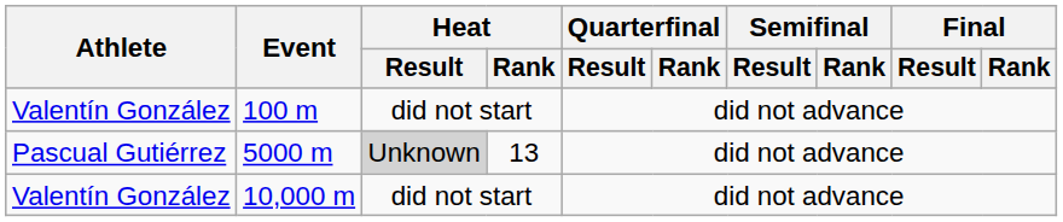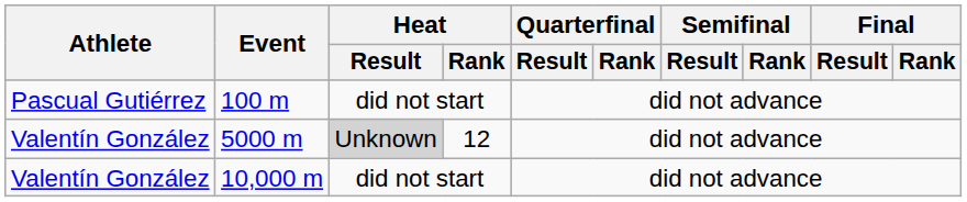 <table class="wikitable" style="font-size:90%">
 <tr>
 <th rowspan="2">Athlete</th>
 <th rowspan="2">Event</th>
 <th colspan="2">Heat</th>
 <th colspan="2">Quarterfinal</th>
 <th colspan="2">Semifinal</th>
 <th colspan="2">Final</th>
 </tr>
 <tr style="font-size:95%">
 <th>Result</th>
 <th>Rank</th>
 <th>Result</th>
 <th>Rank</th>
 <th>Result</th>
 <th>Rank</th>
 <th>Result</th>
 <th>Rank</th>
 </tr>
 <tr align=center>
-<td align=left><a href='#'>Valentín González</a></td>
+<td align=left><a href='#'>Pascual Gutiérrez</a></td>
 <td align=left><a href='#'>100 m</a></td>
 <td colspan=2>did not start</td>
 <td colspan=6>did not advance</td>
 </tr>
 <tr align=center>
-<td align=left><a href='#'>Pascual Gutiérrez</a></td>
+<td align=left><a href='#'>Valentín González</a></td>
 <td align=left><a href='#'>5000 m</a></td>
 <td style="background: lightgrey;">Unknown</td>
-<td>13</td>
+<td>12</td>
 <td colspan=6>did not advance</td>
 </tr>
 <tr align=center>
 <td align=left><a href='#'>Valentín González</a></td>
 <td align=left><a href='#'>10,000 m</a></td>
 <td colspan=2>did not start</td>
 <td colspan=6>did not advance</td>
 </tr>
 </table>
